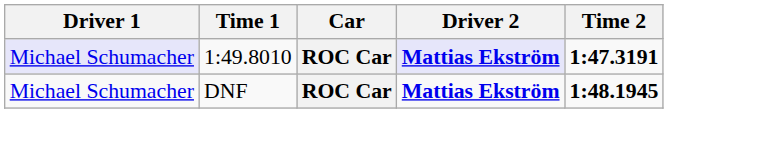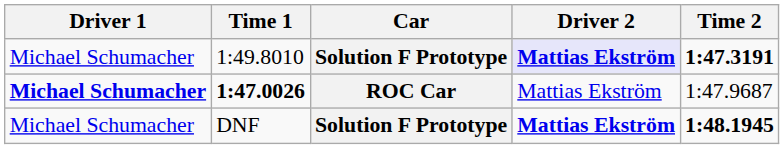 <table class="wikitable">
 <tr>
 <th>Driver 1</th>
 <th>Time 1</th>
 <th>Car</th>
 <th>Driver 2</th>
 <th>Time 2</th>
 </tr>
 <tr>
-<td style="background: lavender;"> <a href='#'>Michael Schumacher</a></td>
+<td> <a href='#'>Michael Schumacher</a></td>
 <td>1:49.8010</td>
-<th>ROC Car</th>
+<th>Solution F Prototype</th>
 <td style="background: lavender;"><strong> <a href='#'>Mattias Ekström</a></strong></td>
 <td><strong>1:47.3191</strong></td>
 </tr>
 <tr>
+<td><strong> <a href='#'>Michael Schumacher</a></strong></td>
+<td><strong>1:47.0026</strong></td>
+<th>ROC Car</th>
+<td> <a href='#'>Mattias Ekström</a></td>
+<td>1:47.9687</td>
+</tr>
+<tr>
 <td> <a href='#'>Michael Schumacher</a></td>
 <td>DNF</td>
-<th>ROC Car</th>
+<th>Solution F Prototype</th>
 <td><strong> <a href='#'>Mattias Ekström</a></strong></td>
 <td><strong>1:48.1945</strong></td>
 </tr>
 </table>
